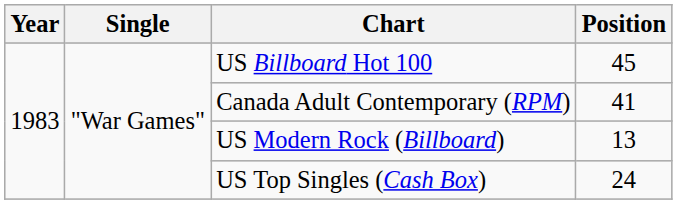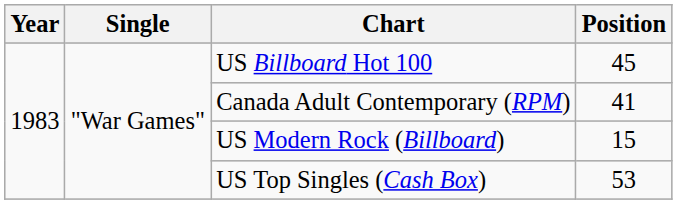 <table class="wikitable">
 <tr>
 <th>Year</th>
 <th>Single</th>
 <th>Chart</th>
 <th>Position</th>
 </tr>
 <tr>
 <td rowspan="4">1983</td>
 <td rowspan="4">"War Games"</td>
 <td>US <a href='#'><em>Billboard</em> Hot 100</a></td>
 <td align="center">45</td>
 </tr>
 <tr>
 <td>Canada Adult Contemporary (<em><a href='#'>RPM</a></em>)</td>
 <td align="center">41</td>
 </tr>
 <tr>
 <td>US <a href='#'>Modern Rock</a> (<em><a href='#'>Billboard</a></em>)</td>
-<td align="center">13</td>
+<td align="center">15</td>
 </tr>
 <tr>
 <td>US Top Singles (<em><a href='#'>Cash Box</a></em>)</td>
-<td align="center">24</td>
+<td align="center">53</td>
 </tr>
 </table>
